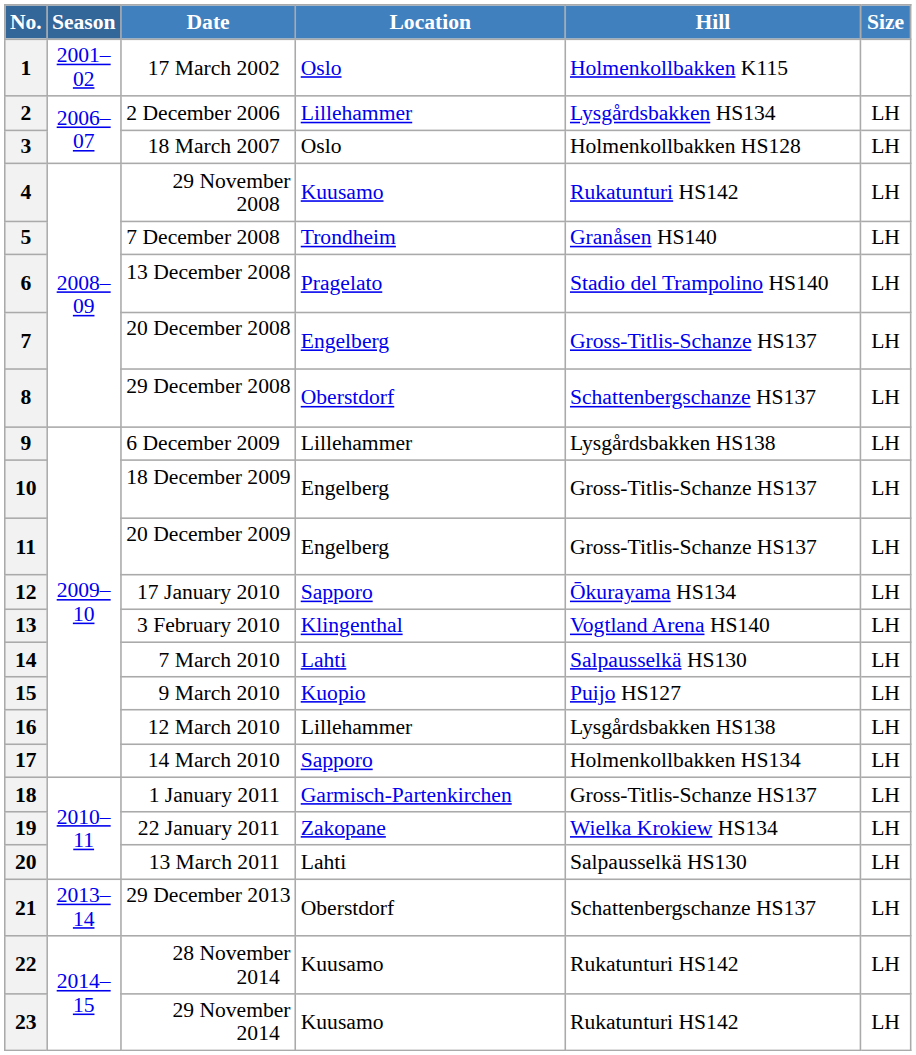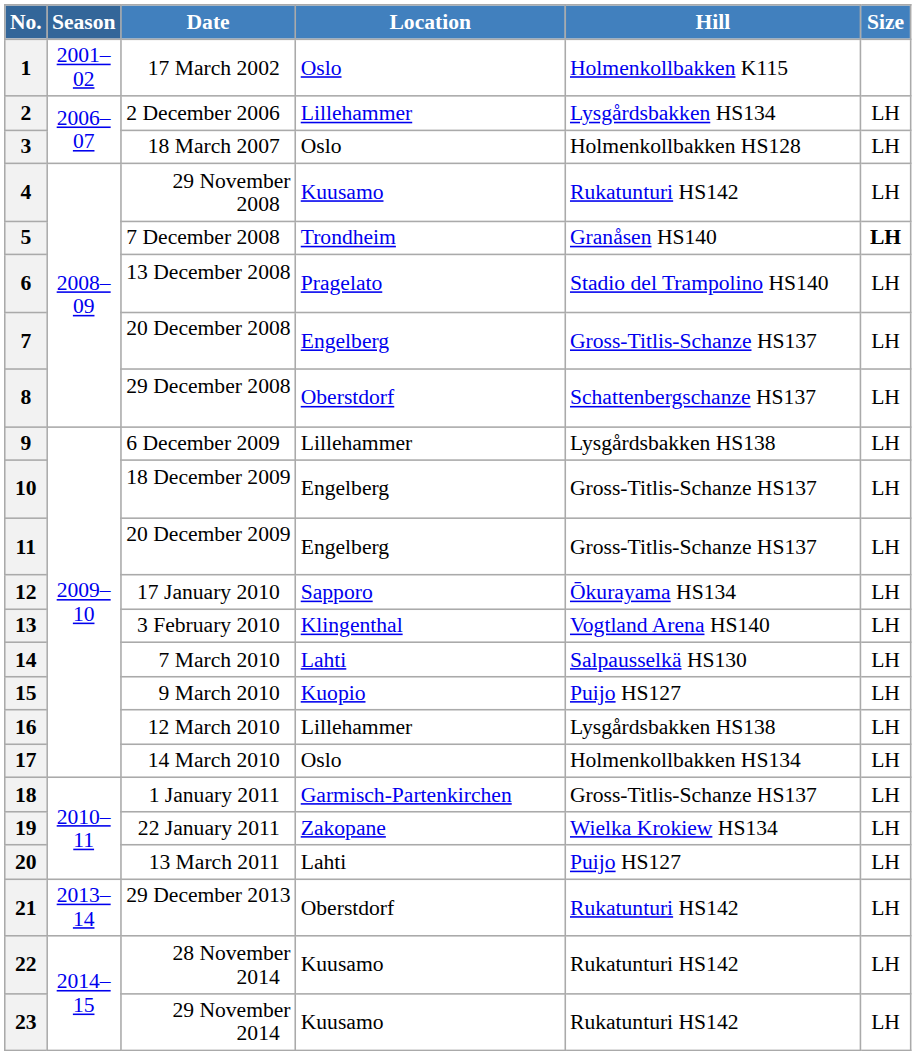 <table class="wikitable sortable" style="font-size:86%; line-height:15px; text-align:left; border:grey solid 1px; border-collapse:collapse; background:#ffffff;">
 <tr style="background:#efefef;">
 <th style="background-color:#369; color:white; width:10px;">No.</th>
 <th style="background-color:#369; color:white;  width:30px;">Season</th>
 <th style="background-color:#4180be; color:white; width:105px;">Date</th>
 <th style="background-color:#4180be; color:white; width:165px;">Location</th>
 <th style="background-color:#4180be; color:white; width:182px;">Hill</th>
 <th style="background-color:#4180be; color:white; width:25px;">Size</th>
 </tr>
 <tr>
 <th scope=row style="text-align:center;">1</th>
 <td align=center><a href='#'>2001–02</a></td>
 <td align=right>17 March 2002  </td>
 <td> <a href='#'>Oslo</a></td>
 <td><a href='#'>Holmenkollbakken</a> K115</td>
 <td align=center></td>
 </tr>
 <tr>
 <th scope=row style="text-align:center;">2</th>
 <td rowspan=2 align=center><a href='#'>2006–07</a></td>
 <td align=right>2 December 2006  </td>
 <td> <a href='#'>Lillehammer</a></td>
 <td><a href='#'>Lysgårdsbakken</a> HS134</td>
 <td align=center>LH</td>
 </tr>
 <tr>
 <th scope=row style="text-align:center;">3</th>
 <td align=right>18 March 2007  </td>
 <td> Oslo</td>
 <td>Holmenkollbakken HS128</td>
 <td align=center>LH</td>
 </tr>
 <tr>
 <th scope=row style="text-align:center;">4</th>
 <td rowspan=5 align=center><a href='#'>2008–09</a></td>
 <td align=right>29 November 2008  </td>
 <td> <a href='#'>Kuusamo</a></td>
 <td><a href='#'>Rukatunturi</a> HS142</td>
 <td align=center>LH</td>
 </tr>
 <tr>
 <th scope=row style="text-align:center;">5</th>
 <td align=right>7 December 2008  </td>
 <td> <a href='#'>Trondheim</a></td>
 <td><a href='#'>Granåsen</a> HS140</td>
-<td align=center>LH</td>
+<td align=center><strong>LH</strong></td>
 </tr>
 <tr>
 <th scope=row style="text-align:center;">6</th>
 <td align=right>13 December 2008  </td>
 <td> <a href='#'>Pragelato</a></td>
 <td><a href='#'>Stadio del Trampolino</a> HS140</td>
 <td align=center>LH</td>
 </tr>
 <tr>
 <th scope=row style="text-align:center;">7</th>
 <td align=right>20 December 2008  </td>
 <td> <a href='#'>Engelberg</a></td>
 <td><a href='#'>Gross-Titlis-Schanze</a> HS137</td>
 <td align=center>LH</td>
 </tr>
 <tr>
 <th scope=row style="text-align:center;">8</th>
 <td align=right>29 December 2008  </td>
 <td> <a href='#'>Oberstdorf</a></td>
 <td><a href='#'>Schattenbergschanze</a> HS137</td>
 <td align=center>LH</td>
 </tr>
 <tr>
 <th scope=row style="text-align:center;">9</th>
 <td rowspan=9 align=center><a href='#'>2009–10</a></td>
 <td align=right>6 December 2009  </td>
 <td> Lillehammer</td>
 <td>Lysgårdsbakken HS138</td>
 <td align=center>LH</td>
 </tr>
 <tr>
 <th scope=row style="text-align:center;">10</th>
 <td align=right>18 December 2009  </td>
 <td> Engelberg</td>
 <td>Gross-Titlis-Schanze HS137</td>
 <td align=center>LH</td>
 </tr>
 <tr>
 <th scope=row style="text-align:center;">11</th>
 <td align=right>20 December 2009  </td>
 <td> Engelberg</td>
 <td>Gross-Titlis-Schanze HS137</td>
 <td align=center>LH</td>
 </tr>
 <tr>
 <th scope=row style="text-align:center;">12</th>
 <td align=right>17 January 2010  </td>
 <td> <a href='#'>Sapporo</a></td>
 <td><a href='#'>Ōkurayama</a> HS134</td>
 <td align=center>LH</td>
 </tr>
 <tr>
 <th scope=row style="text-align:center;">13</th>
 <td align=right>3 February 2010  </td>
 <td> <a href='#'>Klingenthal</a></td>
 <td><a href='#'>Vogtland Arena</a> HS140</td>
 <td align=center>LH</td>
 </tr>
 <tr>
 <th scope=row style="text-align:center;">14</th>
 <td align=right>7 March 2010  </td>
 <td> <a href='#'>Lahti</a></td>
 <td><a href='#'>Salpausselkä</a> HS130</td>
 <td align=center>LH</td>
 </tr>
 <tr>
 <th scope=row style="text-align:center;">15</th>
 <td align=right>9 March 2010  </td>
 <td> <a href='#'>Kuopio</a></td>
 <td><a href='#'>Puijo</a> HS127</td>
 <td align=center>LH</td>
 </tr>
 <tr>
 <th scope=row style="text-align:center;">16</th>
 <td align=right>12 March 2010  </td>
 <td> Lillehammer</td>
 <td>Lysgårdsbakken HS138</td>
 <td align=center>LH</td>
 </tr>
 <tr>
 <th scope=row style="text-align:center;">17</th>
 <td align=right>14 March 2010  </td>
-<td> <a href='#'>Sapporo</a></td>
+<td> Oslo</td>
 <td>Holmenkollbakken HS134</td>
 <td align=center>LH</td>
 </tr>
 <tr>
 <th scope=row style="text-align:center;">18</th>
 <td rowspan=3 align=center><a href='#'>2010–11</a></td>
 <td align=right>1 January 2011  </td>
 <td> <a href='#'>Garmisch-Partenkirchen</a></td>
 <td>Gross-Titlis-Schanze HS137</td>
 <td align=center>LH</td>
 </tr>
 <tr>
 <th scope=row style="text-align:center;">19</th>
 <td align=right>22 January 2011  </td>
 <td> <a href='#'>Zakopane</a></td>
 <td><a href='#'>Wielka Krokiew</a> HS134</td>
 <td align=center>LH</td>
 </tr>
 <tr>
 <th scope=row style="text-align:center;">20</th>
 <td align=right>13 March 2011  </td>
 <td> Lahti</td>
-<td>Salpausselkä HS130</td>
+<td><a href='#'>Puijo</a> HS127</td>
 <td align=center>LH</td>
 </tr>
 <tr>
 <th scope=row style="text-align:center;">21</th>
 <td align=center><a href='#'>2013–14</a></td>
 <td align=right>29 December 2013  </td>
 <td> Oberstdorf</td>
-<td>Schattenbergschanze HS137</td>
+<td><a href='#'>Rukatunturi</a> HS142</td>
 <td align=center>LH</td>
 </tr>
 <tr>
 <th scope=row style="text-align:center;">22</th>
 <td rowspan=2 align=center><a href='#'>2014–15</a></td>
 <td align=right>28 November 2014  </td>
 <td> Kuusamo</td>
 <td>Rukatunturi HS142</td>
 <td align=center>LH</td>
 </tr>
 <tr>
 <th scope=row style="text-align:center;">23</th>
 <td align=right>29 November 2014  </td>
 <td> Kuusamo</td>
 <td>Rukatunturi HS142</td>
 <td align=center>LH</td>
 </tr>
 </table>
